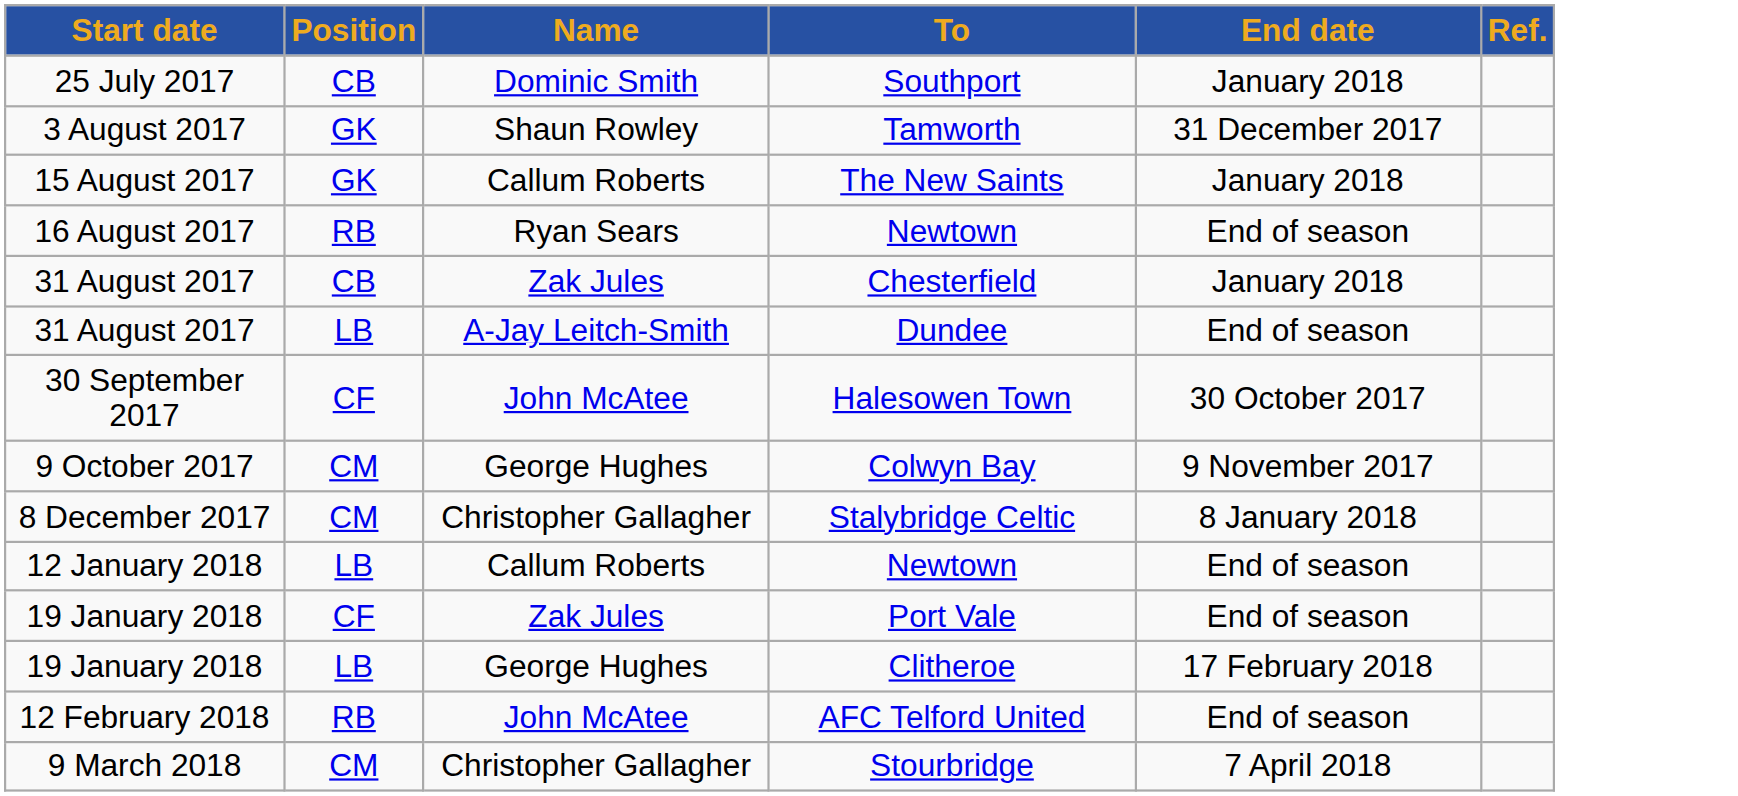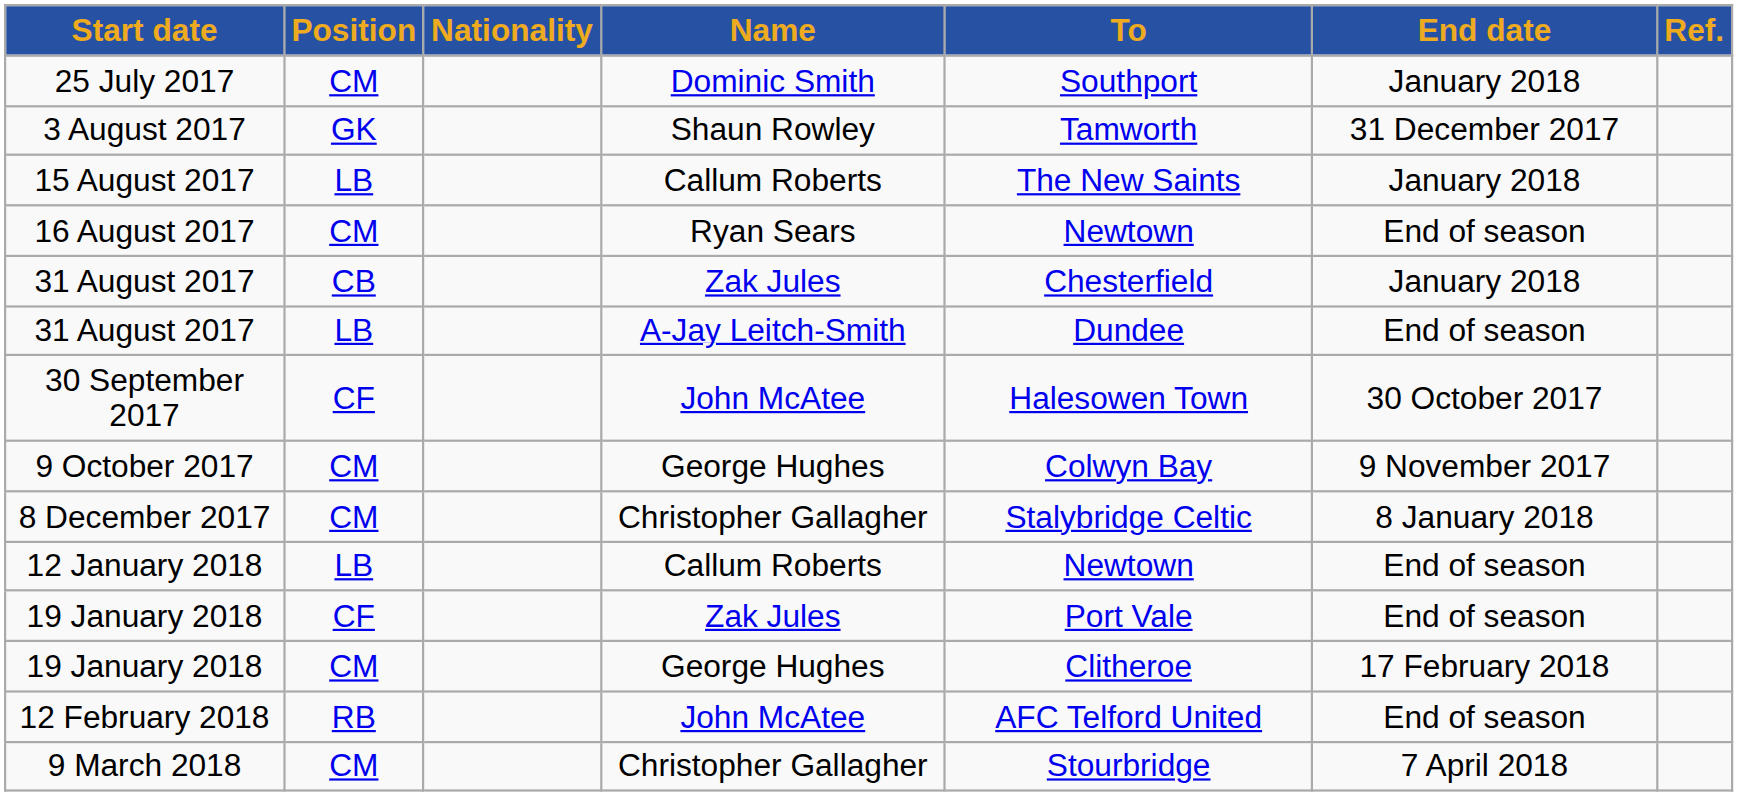 <table class="wikitable"  style="text-align:center; font-size:90%; ">
 <tr>
 <th style="background:#2751A3; color:#EEAB1F; width:120px;">Start date</th>
 <th style="background:#2751A3; color:#EEAB1F; width:50px;">Position</th>
+<th style="background:#2751A3; color:#EEAB1F; width:50px;">Nationality</th>
 <th style="background:#2751A3; color:#EEAB1F; width:150px;">Name</th>
 <th style="background:#2751A3; color:#EEAB1F; width:160px;">To</th>
 <th style="background:#2751A3; color:#EEAB1F; width:150px;">End date</th>
 <th style="background:#2751A3; color:#EEAB1F; width:25px;">Ref.</th>
 </tr>
 <tr>
 <td>25 July 2017</td>
-<td><a href='#'>CB</a></td>
+<td><a href='#'>CM</a></td>
+<td></td>
 <td><a href='#'>Dominic Smith</a></td>
 <td><a href='#'>Southport</a></td>
 <td>January 2018</td>
 <td></td>
 </tr>
 <tr>
 <td>3 August 2017</td>
 <td><a href='#'>GK</a></td>
+<td></td>
 <td>Shaun Rowley</td>
 <td><a href='#'>Tamworth</a></td>
 <td>31 December 2017</td>
 <td></td>
 </tr>
 <tr>
 <td>15 August 2017</td>
-<td><a href='#'>GK</a></td>
+<td><a href='#'>LB</a></td>
+<td></td>
 <td>Callum Roberts</td>
 <td> <a href='#'>The New Saints</a></td>
 <td>January 2018</td>
 <td></td>
 </tr>
 <tr>
 <td>16 August 2017</td>
-<td><a href='#'>RB</a></td>
+<td><a href='#'>CM</a></td>
+<td></td>
 <td>Ryan Sears</td>
 <td> <a href='#'>Newtown</a></td>
 <td>End of season</td>
 <td></td>
 </tr>
 <tr>
 <td>31 August 2017</td>
 <td><a href='#'>CB</a></td>
+<td></td>
 <td><a href='#'>Zak Jules</a></td>
 <td><a href='#'>Chesterfield</a></td>
 <td>January 2018</td>
 <td></td>
 </tr>
 <tr>
 <td>31 August 2017</td>
 <td><a href='#'>LB</a></td>
+<td></td>
 <td><a href='#'>A-Jay Leitch-Smith</a></td>
 <td> <a href='#'>Dundee</a></td>
 <td>End of season</td>
 <td></td>
 </tr>
 <tr>
 <td>30 September 2017</td>
 <td><a href='#'>CF</a></td>
+<td></td>
 <td><a href='#'>John McAtee</a></td>
 <td><a href='#'>Halesowen Town</a></td>
 <td>30 October 2017</td>
 <td></td>
 </tr>
 <tr>
 <td>9 October 2017</td>
 <td><a href='#'>CM</a></td>
+<td></td>
 <td>George Hughes</td>
 <td><a href='#'>Colwyn Bay</a></td>
 <td>9 November 2017</td>
 <td></td>
 </tr>
 <tr>
 <td>8 December 2017</td>
 <td><a href='#'>CM</a></td>
+<td></td>
 <td>Christopher Gallagher</td>
 <td><a href='#'>Stalybridge Celtic</a></td>
 <td>8 January 2018</td>
 <td></td>
 </tr>
 <tr>
 <td>12 January 2018</td>
 <td><a href='#'>LB</a></td>
+<td></td>
 <td>Callum Roberts</td>
 <td> <a href='#'>Newtown</a></td>
 <td>End of season</td>
 <td></td>
 </tr>
 <tr>
 <td>19 January 2018</td>
 <td><a href='#'>CF</a></td>
+<td></td>
 <td><a href='#'>Zak Jules</a></td>
 <td><a href='#'>Port Vale</a></td>
 <td>End of season</td>
 <td></td>
 </tr>
 <tr>
 <td>19 January 2018</td>
-<td><a href='#'>LB</a></td>
+<td><a href='#'>CM</a></td>
+<td></td>
 <td>George Hughes</td>
 <td><a href='#'>Clitheroe</a></td>
 <td>17 February 2018</td>
 <td></td>
 </tr>
 <tr>
 <td>12 February 2018</td>
 <td><a href='#'>RB</a></td>
+<td></td>
 <td><a href='#'>John McAtee</a></td>
 <td><a href='#'>AFC Telford United</a></td>
 <td>End of season</td>
 <td></td>
 </tr>
 <tr>
 <td>9 March 2018</td>
 <td><a href='#'>CM</a></td>
+<td></td>
 <td>Christopher Gallagher</td>
 <td><a href='#'>Stourbridge</a></td>
 <td>7 April 2018</td>
 <td></td>
 </tr>
 </table>
